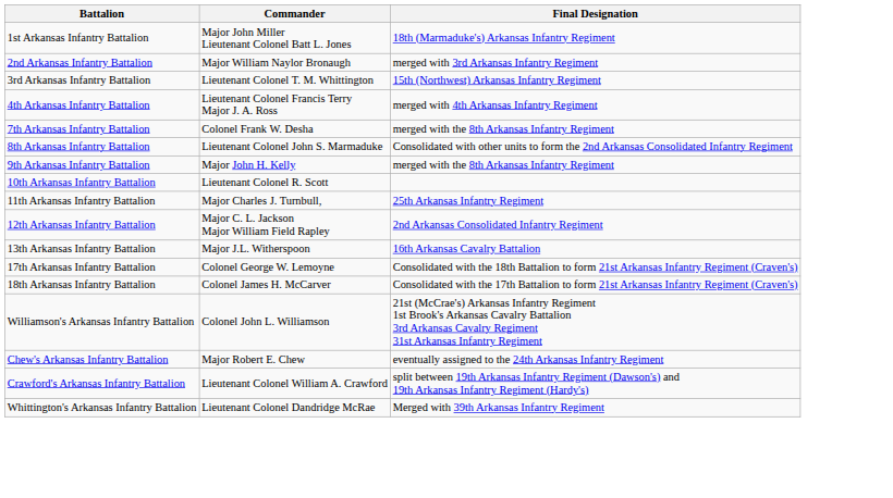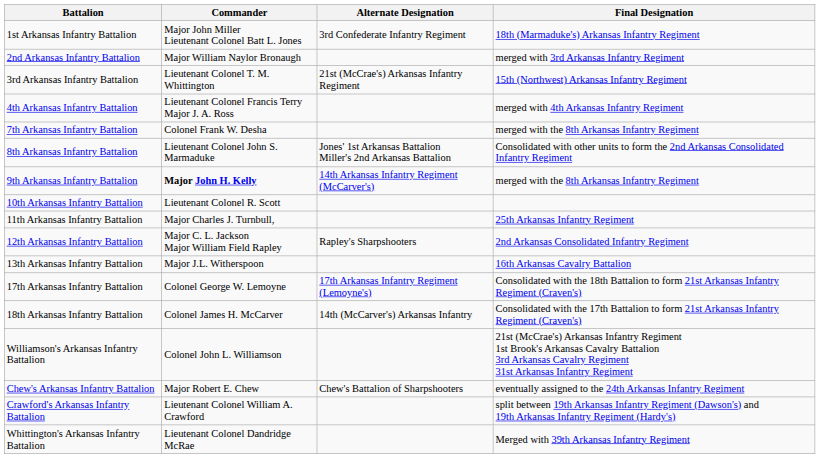 <table class="wikitable">
 <tr>
 <th>Battalion</th>
 <th>Commander</th>
+<th>Alternate Designation</th>
 <th>Final Designation</th>
 </tr>
 <tr>
 <td>1st Arkansas Infantry Battalion</td>
 <td>Major John Miller<br>Lieutenant Colonel Batt L. Jones</td>
+<td>3rd Confederate Infantry Regiment</td>
 <td><a href='#'>18th (Marmaduke's) Arkansas Infantry Regiment</a></td>
 </tr>
 <tr>
 <td><a href='#'>2nd Arkansas Infantry Battalion</a></td>
 <td>Major William Naylor Bronaugh</td>
+<td></td>
 <td>merged with <a href='#'>3rd Arkansas Infantry Regiment</a></td>
 </tr>
 <tr>
 <td>3rd Arkansas Infantry Battalion</td>
 <td>Lieutenant Colonel T. M. Whittington</td>
+<td>21st (McCrae's) Arkansas Infantry Regiment</td>
 <td><a href='#'>15th (Northwest) Arkansas Infantry Regiment</a></td>
 </tr>
 <tr>
 <td><a href='#'>4th Arkansas Infantry Battalion</a></td>
 <td>Lieutenant Colonel Francis Terry<br>Major J. A. Ross</td>
+<td></td>
 <td>merged with <a href='#'>4th Arkansas Infantry Regiment</a></td>
 </tr>
 <tr>
 <td><a href='#'>7th Arkansas Infantry Battalion</a></td>
 <td>Colonel Frank W. Desha</td>
+<td></td>
 <td>merged with the <a href='#'>8th Arkansas Infantry Regiment</a></td>
 </tr>
 <tr>
 <td><a href='#'>8th Arkansas Infantry Battalion</a></td>
 <td>Lieutenant Colonel John S. Marmaduke</td>
+<td>Jones' 1st Arkansas Battalion<br>Miller's 2nd Arkansas Battalion</td>
 <td>Consolidated with other units to form the <a href='#'>2nd Arkansas Consolidated Infantry Regiment</a></td>
 </tr>
 <tr>
 <td><a href='#'>9th Arkansas Infantry Battalion</a></td>
-<td>Major <a href='#'>John H. Kelly</a></td>
+<td><strong>Major <a href='#'>John H. Kelly</a></strong></td>
+<td><a href='#'>14th Arkansas Infantry Regiment (McCarver's)</a></td>
 <td>merged with the <a href='#'>8th Arkansas Infantry Regiment</a></td>
 </tr>
 <tr>
 <td><a href='#'>10th Arkansas Infantry Battalion</a></td>
 <td>Lieutenant Colonel R. Scott </td>
 <td></td>
+<td></td>
 </tr>
 <tr>
 <td>11th Arkansas Infantry Battalion</td>
 <td>Major Charles J. Turnbull,</td>
+<td></td>
 <td><a href='#'>25th Arkansas Infantry Regiment</a></td>
 </tr>
 <tr>
 <td><a href='#'>12th Arkansas Infantry Battalion</a></td>
 <td>Major C. L. Jackson<br>Major William Field Rapley</td>
+<td>Rapley's Sharpshooters</td>
 <td><a href='#'>2nd Arkansas Consolidated Infantry Regiment</a></td>
 </tr>
 <tr>
 <td>13th Arkansas Infantry Battalion</td>
 <td>Major J.L. Witherspoon</td>
+<td></td>
 <td><a href='#'>16th Arkansas Cavalry Battalion</a></td>
 </tr>
 <tr>
 <td>17th Arkansas Infantry Battalion</td>
 <td>Colonel George W. Lemoyne</td>
+<td><a href='#'>17th Arkansas Infantry Regiment (Lemoyne's)</a></td>
 <td>Consolidated with the 18th Battalion to form <a href='#'>21st Arkansas Infantry Regiment (Craven's)</a></td>
 </tr>
 <tr>
 <td>18th Arkansas Infantry Battalion</td>
 <td>Colonel James H. McCarver</td>
+<td>14th (McCarver's) Arkansas Infantry</td>
 <td>Consolidated with the 17th Battalion to form <a href='#'>21st Arkansas Infantry Regiment (Craven's)</a></td>
 </tr>
 <tr>
 <td>Williamson's Arkansas Infantry Battalion</td>
 <td>Colonel John L. Williamson</td>
+<td></td>
 <td>21st (McCrae's) Arkansas Infantry Regiment<br>1st Brook's Arkansas Cavalry Battalion<br><a href='#'>3rd Arkansas Cavalry Regiment</a><br><a href='#'>31st Arkansas Infantry Regiment</a></td>
 </tr>
 <tr>
 <td><a href='#'>Chew's Arkansas Infantry Battalion</a></td>
 <td>Major Robert E. Chew</td>
+<td>Chew's Battalion of Sharpshooters</td>
 <td>eventually assigned to the <a href='#'>24th Arkansas Infantry Regiment</a></td>
 </tr>
 <tr>
 <td><a href='#'>Crawford's Arkansas Infantry Battalion</a></td>
 <td>Lieutenant Colonel William A. Crawford</td>
+<td></td>
 <td>split between <a href='#'>19th Arkansas Infantry Regiment (Dawson's)</a> and<br><a href='#'>19th Arkansas Infantry Regiment (Hardy's)</a></td>
 </tr>
 <tr>
 <td>Whittington's Arkansas Infantry Battalion</td>
 <td>Lieutenant Colonel Dandridge McRae</td>
+<td></td>
 <td>Merged with <a href='#'>39th Arkansas Infantry Regiment</a></td>
 </tr>
 </table>
